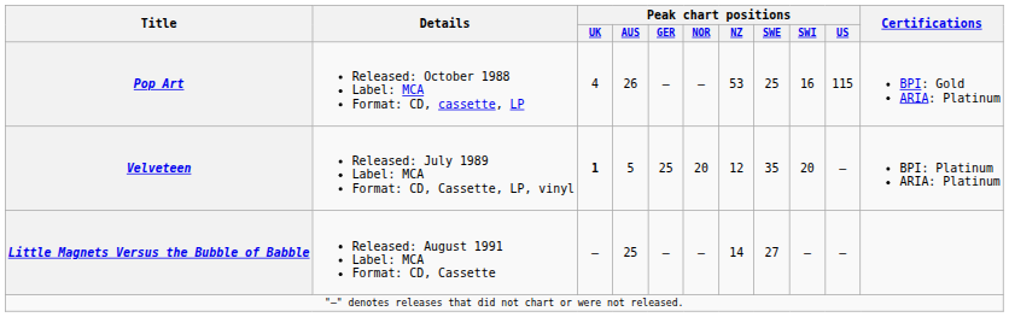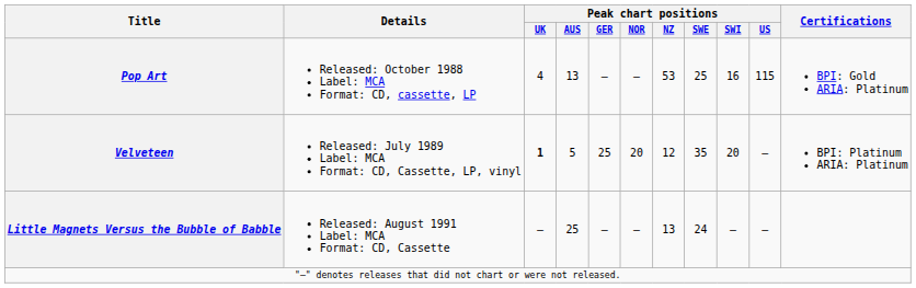 <table class="wikitable plainrowheaders">
 <tr>
 <th scope="col" rowspan="2">Title</th>
 <th scope="col" rowspan="2">Details</th>
 <th colspan="8">Peak chart positions</th>
 <th scope="col" rowspan="2"><a href='#'>Certifications</a></th>
 </tr>
 <tr>
 <th style="width: 3em; font-size: 85%"><a href='#'>UK</a><br></th>
 <th style="width: 3em; font-size: 85%"><a href='#'>AUS</a><br></th>
 <th style="width: 3em; font-size: 85%"><a href='#'>GER</a><br></th>
 <th style="width: 3em; font-size: 85%"><a href='#'>NOR</a><br></th>
 <th style="width: 3em; font-size: 85%"><a href='#'>NZ</a><br></th>
 <th style="width: 3em; font-size: 85%"><a href='#'>SWE</a><br></th>
 <th style="width: 3em; font-size: 85%"><a href='#'>SWI</a><br></th>
 <th style="width: 3em; font-size: 85%"><a href='#'>US</a><br></th>
 </tr>
 <tr>
 <th scope="row"><em><a href='#'>Pop Art</a></em></th>
 <td><br><ul><li>Released: October 1988</li><li>Label: <a href='#'>MCA</a></li><li>Format: CD, <a href='#'>cassette</a>, <a href='#'>LP</a></li></ul></td>
 <td style="text-align: center">4</td>
-<td style="text-align: center">26</td>
+<td style="text-align: center">13</td>
 <td style="text-align: center">—</td>
 <td style="text-align: center">—</td>
 <td style="text-align: center">53</td>
 <td style="text-align: center">25</td>
 <td style="text-align: center">16</td>
 <td style="text-align: center">115</td>
 <td><br><ul><li><a href='#'>BPI</a>: Gold</li><li><a href='#'>ARIA</a>: Platinum</li></ul></td>
 </tr>
 <tr>
 <th scope="row"><em><a href='#'>Velveteen</a></em></th>
 <td><br><ul><li>Released: July 1989</li><li>Label: MCA</li><li>Format: CD, Cassette, LP, vinyl</li></ul></td>
 <td style="text-align: center"><strong>1</strong></td>
 <td style="text-align: center">5</td>
 <td style="text-align: center">25</td>
 <td style="text-align: center">20</td>
 <td style="text-align: center">12</td>
 <td style="text-align: center">35</td>
 <td style="text-align: center">20</td>
 <td style="text-align: center">—</td>
 <td><br><ul><li>BPI: Platinum</li><li>ARIA: Platinum</li></ul></td>
 </tr>
 <tr>
 <th scope="row"><em><a href='#'>Little Magnets Versus the Bubble of Babble</a></em></th>
 <td><br><ul><li>Released: August 1991</li><li>Label: MCA</li><li>Format: CD, Cassette</li></ul></td>
 <td style="text-align: center">—</td>
 <td style="text-align: center">25</td>
 <td style="text-align: center">—</td>
 <td style="text-align: center">—</td>
-<td style="text-align: center">14</td>
-<td style="text-align: center">27</td>
+<td style="text-align: center">13</td>
+<td style="text-align: center">24</td>
 <td style="text-align: center">—</td>
 <td style="text-align: center">—</td>
 <td></td>
 </tr>
 <tr>
 <td colspan="11" style="text-align:center; font-size:8pt;">"—" denotes releases that did not chart or were not released.</td>
 </tr>
 </table>
